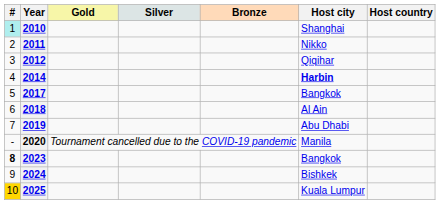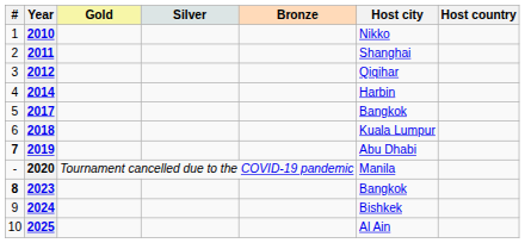 <table class="wikitable sortable plainrowheaders">
 <tr>
 <th scope="col">#</th>
 <th scope="col">Year</th>
 <th scope="col" style="background:#F7F6A8"> Gold</th>
 <th scope="col" style="background:#DCE5E5"> Silver</th>
 <th scope="col" style="background:#FFDAB9"> Bronze</th>
 <th scope="col">Host city</th>
 <th scope="col">Host country</th>
 </tr>
 <tr>
-<td align=center style="background: paleturquoise;">1</td>
+<td align=center>1</td>
 <th scope="row"><a href='#'>2010</a></th>
 <td> </td>
 <td> </td>
 <td> </td>
-<td><a href='#'>Shanghai</a></td>
+<td><a href='#'>Nikko</a></td>
 <td></td>
 </tr>
 <tr>
 <td align=center>2</td>
 <th scope="row"><a href='#'>2011</a></th>
 <td> </td>
 <td> </td>
 <td> </td>
-<td><a href='#'>Nikko</a></td>
+<td><a href='#'>Shanghai</a></td>
 <td></td>
 </tr>
 <tr>
 <td align=center>3</td>
 <th scope="row"><a href='#'>2012</a></th>
 <td> </td>
 <td> </td>
 <td> </td>
 <td><a href='#'>Qiqihar</a></td>
 <td></td>
 </tr>
 <tr>
 <td align=center>4</td>
 <th scope="row"><a href='#'>2014</a></th>
 <td> </td>
 <td> </td>
 <td> </td>
-<td><strong><a href='#'>Harbin</a></strong></td>
+<td><a href='#'>Harbin</a></td>
 <td></td>
 </tr>
 <tr>
 <td align=center>5</td>
 <th scope="row"><a href='#'>2017</a></th>
 <td> </td>
 <td> </td>
 <td> </td>
 <td><a href='#'>Bangkok</a></td>
 <td></td>
 </tr>
 <tr>
 <td align=center>6</td>
 <th scope="row"><a href='#'>2018</a></th>
 <td> </td>
 <td> </td>
 <td> </td>
-<td><a href='#'>Al Ain</a></td>
+<td><a href='#'>Kuala Lumpur</a></td>
 <td></td>
 </tr>
 <tr>
-<td align=center>7</td>
+<td align=center><strong>7</strong></td>
 <th scope="row"><a href='#'>2019</a></th>
 <td> </td>
 <td> </td>
 <td> </td>
 <td><a href='#'>Abu Dhabi</a></td>
 <td></td>
 </tr>
 <tr>
 <td align=center>-</td>
 <th scope="row">2020</th>
 <td colspan="3"><em>Tournament cancelled due to the <a href='#'>COVID-19 pandemic</a></em></td>
 <td><a href='#'>Manila</a></td>
 <td></td>
 </tr>
 <tr>
 <td align=center><strong>8</strong></td>
 <th scope="row"><a href='#'>2023</a></th>
 <td> </td>
 <td> </td>
 <td> </td>
 <td><a href='#'>Bangkok</a></td>
 <td></td>
 </tr>
 <tr>
 <td align=center>9</td>
 <th scope="row"><a href='#'>2024</a></th>
 <td> </td>
 <td> </td>
 <td> </td>
 <td><a href='#'>Bishkek</a></td>
 <td></td>
 </tr>
 <tr>
-<td align=center style="background: gold;">10</td>
+<td align=center>10</td>
 <th scope="row"><a href='#'>2025</a></th>
 <td></td>
 <td></td>
 <td></td>
-<td><a href='#'>Kuala Lumpur</a></td>
+<td><a href='#'>Al Ain</a></td>
 <td></td>
 </tr>
 </table>
